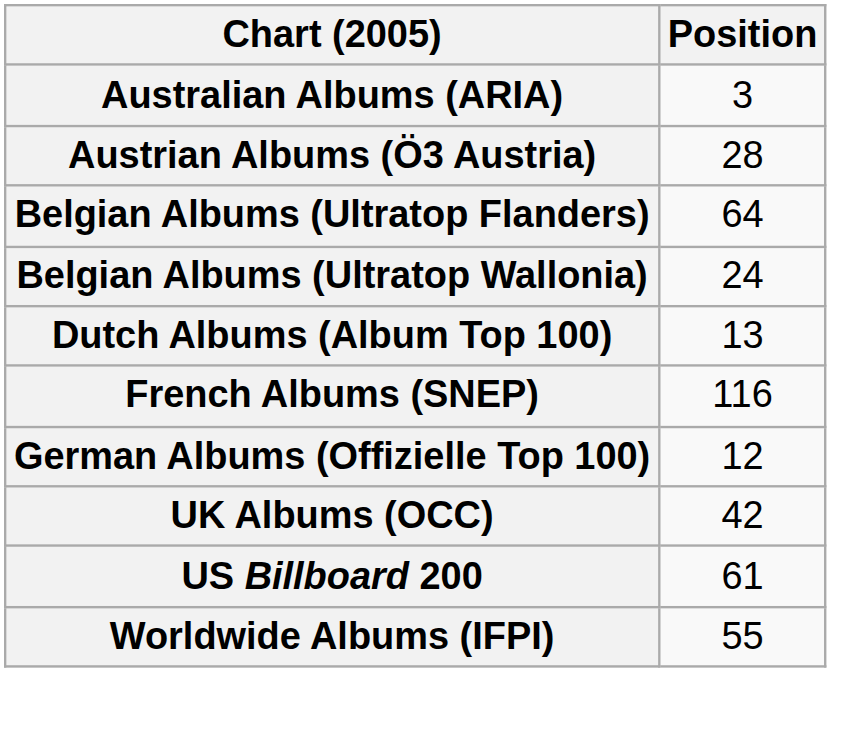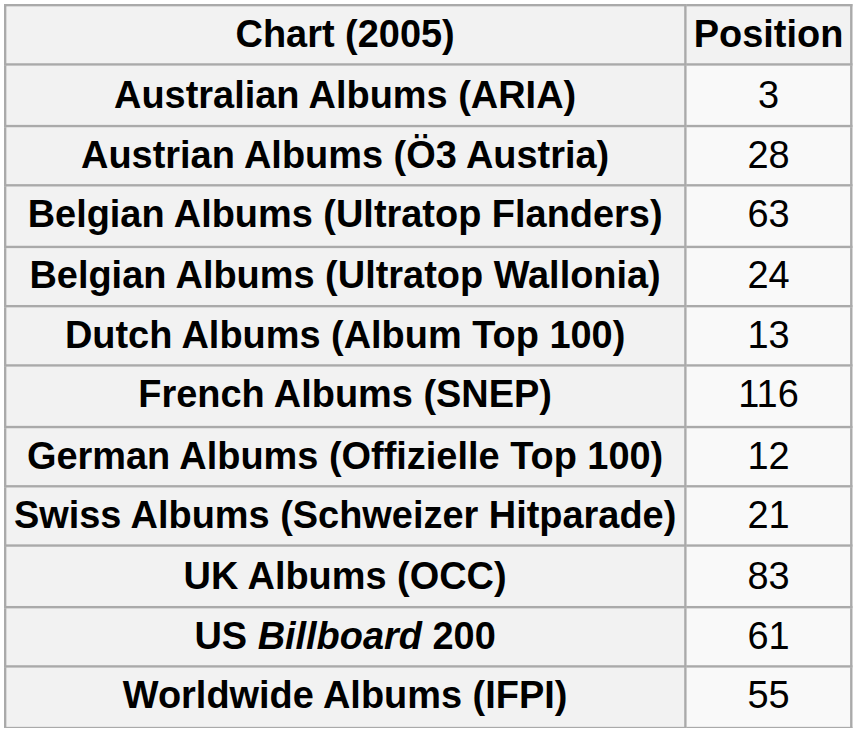 <table class="wikitable sortable plainrowheaders" style="text-align:center">
 <tr>
 <th scope="col">Chart (2005)</th>
 <th scope="col">Position</th>
 </tr>
 <tr>
 <th scope="row">Australian Albums (ARIA)</th>
 <td>3</td>
 </tr>
 <tr>
 <th scope="row">Austrian Albums (Ö3 Austria)</th>
 <td>28</td>
 </tr>
 <tr>
 <th scope="row">Belgian Albums (Ultratop Flanders)</th>
-<td>64</td>
+<td>63</td>
 </tr>
 <tr>
 <th scope="row">Belgian Albums (Ultratop Wallonia)</th>
 <td>24</td>
 </tr>
 <tr>
 <th scope="row">Dutch Albums (Album Top 100)</th>
 <td>13</td>
 </tr>
 <tr>
 <th scope="row">French Albums (SNEP)</th>
 <td>116</td>
 </tr>
 <tr>
 <th scope="row">German Albums (Offizielle Top 100)</th>
 <td>12</td>
 </tr>
 <tr>
+<th scope="row">Swiss Albums (Schweizer Hitparade)</th>
+<td>21</td>
+</tr>
+<tr>
 <th scope="row">UK Albums (OCC)</th>
-<td>42</td>
+<td>83</td>
 </tr>
 <tr>
 <th scope="row">US <em>Billboard</em> 200</th>
 <td>61</td>
 </tr>
 <tr>
 <th scope="row">Worldwide Albums (IFPI)</th>
 <td>55</td>
 </tr>
 </table>
